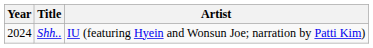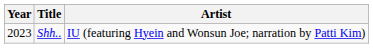 <table class="wikitable sortable">
 <tr>
 <th>Year</th>
 <th>Title</th>
 <th>Artist</th>
 </tr>
 <tr>
-<td>2024</td>
+<td>2023</td>
 <td><a href='#'><em>Shh..</em></a></td>
 <td><a href='#'>IU</a> (featuring <a href='#'>Hyein</a> and Wonsun Joe; narration by <a href='#'>Patti Kim</a>)</td>
 </tr>
 </table>
